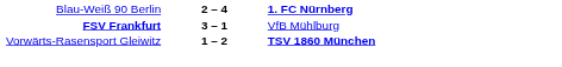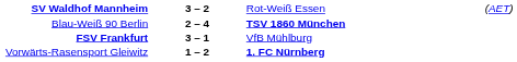 <table width=100% cellspacing=1>
 <tr>
 <th width=25%></th>
 <th width=10%></th>
 <th width=25%></th>
 <th></th>
 </tr>
 <tr style=font-size:90%>
+<td align=right><strong><a href='#'>SV Waldhof Mannheim</a></strong></td>
+<td align=center><strong>3 – 2</strong></td>
+<td><a href='#'>Rot-Weiß Essen</a></td>
+<td><em>(<a href='#'>AET</a>)</em></td>
+</tr>
+<tr style=font-size:90%>
 <td align=right><a href='#'>Blau-Weiß 90 Berlin</a></td>
 <td align=center><strong>2 – 4</strong></td>
-<td><strong><a href='#'>1. FC Nürnberg</a></strong></td>
+<td><strong><a href='#'>TSV 1860 München</a></strong></td>
 </tr>
 <tr style=font-size:90%>
 <td align=right><strong><a href='#'>FSV Frankfurt</a></strong></td>
 <td align=center><strong>3 – 1</strong></td>
 <td><a href='#'>VfB Mühlburg</a></td>
 </tr>
 <tr style=font-size:90%>
 <td align=right><a href='#'>Vorwärts-Rasensport Gleiwitz</a></td>
 <td align=center><strong>1 – 2</strong></td>
-<td><strong><a href='#'>TSV 1860 München</a></strong></td>
+<td><strong><a href='#'>1. FC Nürnberg</a></strong></td>
 </tr>
 </table>
